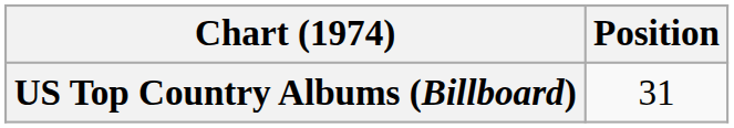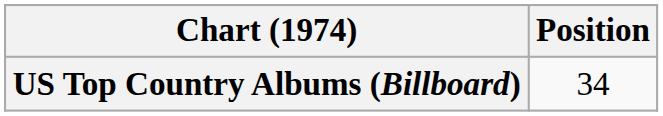 <table class="wikitable plainrowheaders" style="text-align:center">
 <tr>
 <th scope="col">Chart (1974)</th>
 <th scope="col">Position</th>
 </tr>
 <tr>
 <th scope="row">US Top Country Albums (<em>Billboard</em>)</th>
-<td>31</td>
+<td>34</td>
 </tr>
 </table>
